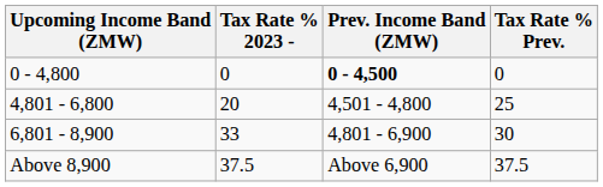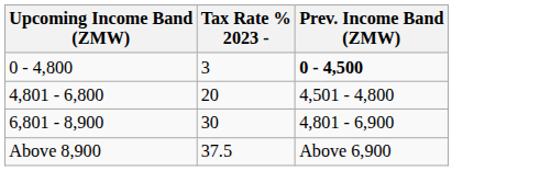 <table class="wikitable">
 <tr>
 <th>Upcoming Income Band<br>(ZMW)</th>
 <th>Tax Rate %<br>2023 -</th>
 <th>Prev. Income Band<br>(ZMW)</th>
-<th>Tax Rate %<br>Prev.</th>
 </tr>
 <tr>
 <td>0 - 4,800</td>
-<td>0</td>
+<td>3</td>
 <td><strong>0 - 4,500</strong></td>
-<td>0</td>
 </tr>
 <tr>
 <td>4,801 - 6,800</td>
 <td>20</td>
 <td>4,501 - 4,800</td>
-<td>25</td>
 </tr>
 <tr>
 <td>6,801 - 8,900</td>
-<td>33</td>
+<td>30</td>
 <td>4,801 - 6,900</td>
-<td>30</td>
 </tr>
 <tr>
 <td>Above  8,900</td>
 <td>37.5</td>
 <td>Above  6,900</td>
-<td>37.5</td>
 </tr>
 </table>
